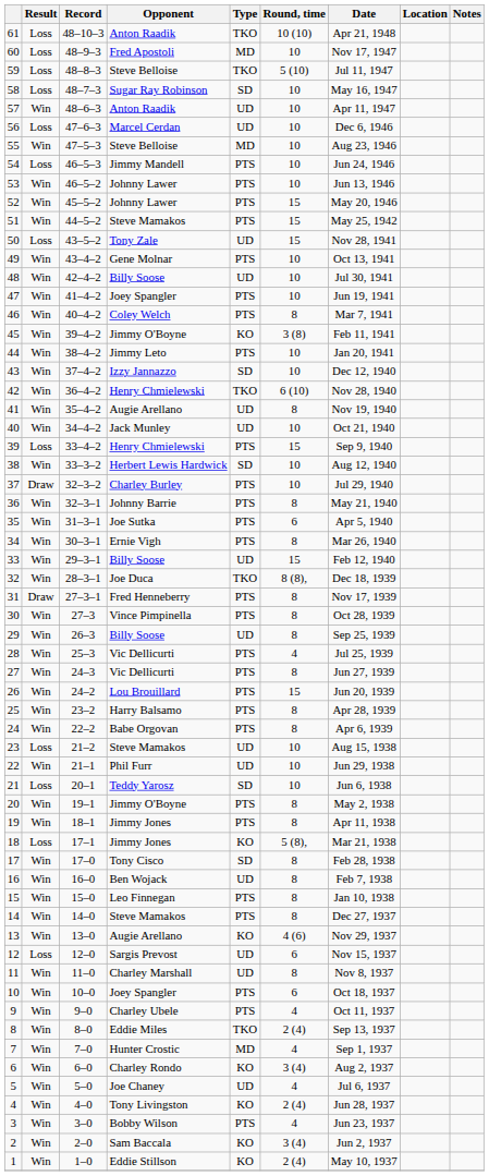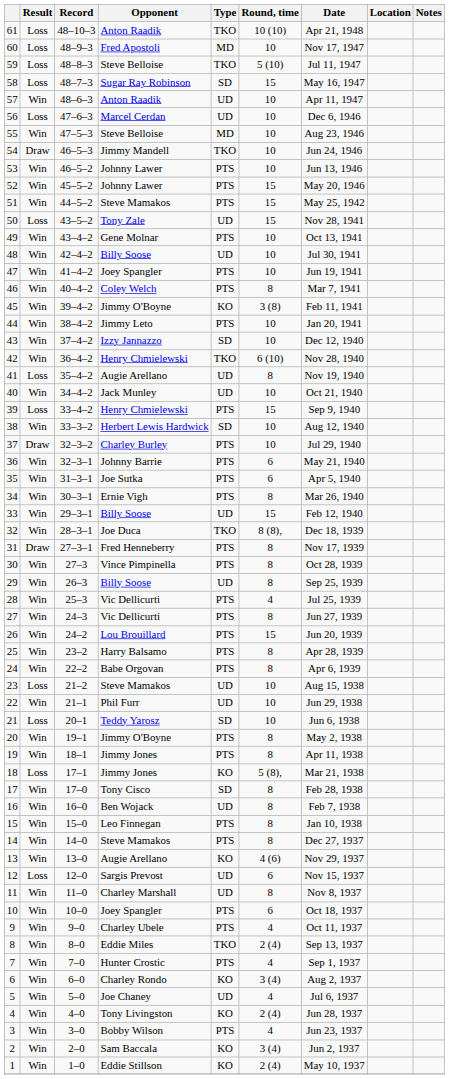 <table class="wikitable" style="text-align:center">
 <tr>
 <th></th>
 <th>Result</th>
 <th>Record</th>
 <th>Opponent</th>
 <th>Type</th>
 <th>Round, time</th>
 <th>Date</th>
 <th>Location</th>
 <th>Notes</th>
 </tr>
 <tr>
 <td>61</td>
 <td>Loss</td>
 <td>48–10–3</td>
 <td align=left><a href='#'>Anton Raadik</a></td>
 <td>TKO</td>
 <td>10 (10)</td>
 <td>Apr 21, 1948</td>
 <td style="text-align:left;"></td>
 <td></td>
 </tr>
 <tr>
 <td>60</td>
 <td>Loss</td>
 <td>48–9–3</td>
 <td align=left><a href='#'>Fred Apostoli</a></td>
 <td>MD</td>
 <td>10</td>
 <td>Nov 17, 1947</td>
 <td style="text-align:left;"></td>
 <td></td>
 </tr>
 <tr>
 <td>59</td>
 <td>Loss</td>
 <td>48–8–3</td>
 <td align=left>Steve Belloise</td>
 <td>TKO</td>
 <td>5 (10)</td>
 <td>Jul 11, 1947</td>
 <td style="text-align:left;"></td>
 <td></td>
 </tr>
 <tr>
 <td>58</td>
 <td>Loss</td>
 <td>48–7–3</td>
 <td align=left><a href='#'>Sugar Ray Robinson</a></td>
 <td>SD</td>
-<td>10</td>
+<td>15</td>
 <td>May 16, 1947</td>
 <td style="text-align:left;"></td>
 <td></td>
 </tr>
 <tr>
 <td>57</td>
 <td>Win</td>
 <td>48–6–3</td>
 <td align=left><a href='#'>Anton Raadik</a></td>
 <td>UD</td>
 <td>10</td>
 <td>Apr 11, 1947</td>
 <td style="text-align:left;"></td>
 <td></td>
 </tr>
 <tr>
 <td>56</td>
 <td>Loss</td>
 <td>47–6–3</td>
 <td align=left><a href='#'>Marcel Cerdan</a></td>
 <td>UD</td>
 <td>10</td>
 <td>Dec 6, 1946</td>
 <td style="text-align:left;"></td>
 <td></td>
 </tr>
 <tr>
 <td>55</td>
 <td>Win</td>
 <td>47–5–3</td>
 <td align=left>Steve Belloise</td>
 <td>MD</td>
 <td>10</td>
 <td>Aug 23, 1946</td>
 <td style="text-align:left;"></td>
 <td></td>
 </tr>
 <tr>
 <td>54</td>
-<td>Loss</td>
+<td>Draw</td>
 <td>46–5–3</td>
 <td align=left>Jimmy Mandell</td>
-<td>PTS</td>
+<td>TKO</td>
 <td>10</td>
 <td>Jun 24, 1946</td>
 <td style="text-align:left;"></td>
 <td></td>
 </tr>
 <tr>
 <td>53</td>
 <td>Win</td>
 <td>46–5–2</td>
 <td align=left>Johnny Lawer</td>
 <td>PTS</td>
 <td>10</td>
 <td>Jun 13, 1946</td>
 <td style="text-align:left;"></td>
 <td></td>
 </tr>
 <tr>
 <td>52</td>
 <td>Win</td>
 <td>45–5–2</td>
 <td align=left>Johnny Lawer</td>
 <td>PTS</td>
 <td>15</td>
 <td>May 20, 1946</td>
 <td style="text-align:left;"></td>
 <td></td>
 </tr>
 <tr>
 <td>51</td>
 <td>Win</td>
 <td>44–5–2</td>
 <td align=left>Steve Mamakos</td>
 <td>PTS</td>
 <td>15</td>
 <td>May 25, 1942</td>
 <td style="text-align:left;"></td>
 <td></td>
 </tr>
 <tr>
 <td>50</td>
 <td>Loss</td>
 <td>43–5–2</td>
 <td align=left><a href='#'>Tony Zale</a></td>
 <td>UD</td>
 <td>15</td>
 <td>Nov 28, 1941</td>
 <td style="text-align:left;"></td>
 <td style="text-align:left;"></td>
 </tr>
 <tr>
 <td>49</td>
 <td>Win</td>
 <td>43–4–2</td>
 <td align=left>Gene Molnar</td>
 <td>PTS</td>
 <td>10</td>
 <td>Oct 13, 1941</td>
 <td style="text-align:left;"></td>
 <td></td>
 </tr>
 <tr>
 <td>48</td>
 <td>Win</td>
 <td>42–4–2</td>
 <td align=left><a href='#'>Billy Soose</a></td>
 <td>UD</td>
 <td>10</td>
 <td>Jul 30, 1941</td>
 <td style="text-align:left;"></td>
 <td></td>
 </tr>
 <tr>
 <td>47</td>
 <td>Win</td>
 <td>41–4–2</td>
 <td align=left>Joey Spangler</td>
 <td>PTS</td>
 <td>10</td>
 <td>Jun 19, 1941</td>
 <td style="text-align:left;"></td>
 <td></td>
 </tr>
 <tr>
 <td>46</td>
 <td>Win</td>
 <td>40–4–2</td>
 <td align=left><a href='#'>Coley Welch</a></td>
 <td>PTS</td>
 <td>8</td>
 <td>Mar 7, 1941</td>
 <td style="text-align:left;"></td>
 <td></td>
 </tr>
 <tr>
 <td>45</td>
 <td>Win</td>
 <td>39–4–2</td>
 <td align=left>Jimmy O'Boyne</td>
 <td>KO</td>
 <td>3 (8)</td>
 <td>Feb 11, 1941</td>
 <td style="text-align:left;"></td>
 <td></td>
 </tr>
 <tr>
 <td>44</td>
 <td>Win</td>
 <td>38–4–2</td>
 <td align=left>Jimmy Leto</td>
 <td>PTS</td>
 <td>10</td>
 <td>Jan 20, 1941</td>
 <td style="text-align:left;"></td>
 <td></td>
 </tr>
 <tr>
 <td>43</td>
 <td>Win</td>
 <td>37–4–2</td>
 <td align=left><a href='#'>Izzy Jannazzo</a></td>
 <td>SD</td>
 <td>10</td>
 <td>Dec 12, 1940</td>
 <td style="text-align:left;"></td>
 <td></td>
 </tr>
 <tr>
 <td>42</td>
 <td>Win</td>
 <td>36–4–2</td>
 <td align=left><a href='#'>Henry Chmielewski</a></td>
 <td>TKO</td>
 <td>6 (10)</td>
 <td>Nov 28, 1940</td>
 <td style="text-align:left;"></td>
 <td></td>
 </tr>
 <tr>
 <td>41</td>
-<td>Win</td>
+<td>Loss</td>
 <td>35–4–2</td>
 <td align=left>Augie Arellano</td>
 <td>UD</td>
 <td>8</td>
 <td>Nov 19, 1940</td>
 <td style="text-align:left;"></td>
 <td></td>
 </tr>
 <tr>
 <td>40</td>
 <td>Win</td>
 <td>34–4–2</td>
 <td align=left>Jack Munley</td>
 <td>UD</td>
 <td>10</td>
 <td>Oct 21, 1940</td>
 <td style="text-align:left;"></td>
 <td></td>
 </tr>
 <tr>
 <td>39</td>
 <td>Loss</td>
 <td>33–4–2</td>
 <td align=left><a href='#'>Henry Chmielewski</a></td>
 <td>PTS</td>
 <td>15</td>
 <td>Sep 9, 1940</td>
 <td style="text-align:left;"></td>
 <td></td>
 </tr>
 <tr>
 <td>38</td>
 <td>Win</td>
 <td>33–3–2</td>
 <td align=left><a href='#'>Herbert Lewis Hardwick</a></td>
 <td>SD</td>
 <td>10</td>
 <td>Aug 12, 1940</td>
 <td style="text-align:left;"></td>
 <td></td>
 </tr>
 <tr>
 <td>37</td>
 <td>Draw</td>
 <td>32–3–2</td>
 <td align=left><a href='#'>Charley Burley</a></td>
 <td>PTS</td>
 <td>10</td>
 <td>Jul 29, 1940</td>
 <td style="text-align:left;"></td>
 <td></td>
 </tr>
 <tr>
 <td>36</td>
 <td>Win</td>
 <td>32–3–1</td>
 <td align=left>Johnny Barrie</td>
 <td>PTS</td>
-<td>8</td>
+<td>6</td>
 <td>May 21, 1940</td>
 <td style="text-align:left;"></td>
 <td></td>
 </tr>
 <tr>
 <td>35</td>
 <td>Win</td>
 <td>31–3–1</td>
 <td align=left>Joe Sutka</td>
 <td>PTS</td>
 <td>6</td>
 <td>Apr 5, 1940</td>
 <td style="text-align:left;"></td>
 <td></td>
 </tr>
 <tr>
 <td>34</td>
 <td>Win</td>
 <td>30–3–1</td>
 <td align=left>Ernie Vigh</td>
 <td>PTS</td>
 <td>8</td>
 <td>Mar 26, 1940</td>
 <td style="text-align:left;"></td>
 <td></td>
 </tr>
 <tr>
 <td>33</td>
 <td>Win</td>
 <td>29–3–1</td>
 <td align=left><a href='#'>Billy Soose</a></td>
 <td>UD</td>
 <td>15</td>
 <td>Feb 12, 1940</td>
 <td style="text-align:left;"></td>
 <td></td>
 </tr>
 <tr>
 <td>32</td>
 <td>Win</td>
 <td>28–3–1</td>
 <td align=left>Joe Duca</td>
 <td>TKO</td>
 <td>8 (8), </td>
 <td>Dec 18, 1939</td>
 <td style="text-align:left;"></td>
 <td></td>
 </tr>
 <tr>
 <td>31</td>
 <td>Draw</td>
 <td>27–3–1</td>
 <td align=left>Fred Henneberry</td>
 <td>PTS</td>
 <td>8</td>
 <td>Nov 17, 1939</td>
 <td style="text-align:left;"></td>
 <td></td>
 </tr>
 <tr>
 <td>30</td>
 <td>Win</td>
 <td>27–3</td>
 <td align=left>Vince Pimpinella</td>
 <td>PTS</td>
 <td>8</td>
 <td>Oct 28, 1939</td>
 <td style="text-align:left;"></td>
 <td></td>
 </tr>
 <tr>
 <td>29</td>
 <td>Win</td>
 <td>26–3</td>
 <td align=left><a href='#'>Billy Soose</a></td>
 <td>UD</td>
 <td>8</td>
 <td>Sep 25, 1939</td>
 <td style="text-align:left;"></td>
 <td></td>
 </tr>
 <tr>
 <td>28</td>
 <td>Win</td>
 <td>25–3</td>
 <td align=left>Vic Dellicurti</td>
 <td>PTS</td>
 <td>4</td>
 <td>Jul 25, 1939</td>
 <td style="text-align:left;"></td>
 <td></td>
 </tr>
 <tr>
 <td>27</td>
 <td>Win</td>
 <td>24–3</td>
 <td align=left>Vic Dellicurti</td>
 <td>PTS</td>
 <td>8</td>
 <td>Jun 27, 1939</td>
 <td style="text-align:left;"></td>
 <td></td>
 </tr>
 <tr>
 <td>26</td>
 <td>Win</td>
 <td>24–2</td>
 <td align=left><a href='#'>Lou Brouillard</a></td>
 <td>PTS</td>
 <td>15</td>
 <td>Jun 20, 1939</td>
 <td style="text-align:left;"></td>
 <td></td>
 </tr>
 <tr>
 <td>25</td>
 <td>Win</td>
 <td>23–2</td>
 <td align=left>Harry Balsamo</td>
 <td>PTS</td>
 <td>8</td>
 <td>Apr 28, 1939</td>
 <td style="text-align:left;"></td>
 <td></td>
 </tr>
 <tr>
 <td>24</td>
 <td>Win</td>
 <td>22–2</td>
 <td align=left>Babe Orgovan</td>
 <td>PTS</td>
 <td>8</td>
 <td>Apr 6, 1939</td>
 <td style="text-align:left;"></td>
 <td></td>
 </tr>
 <tr>
 <td>23</td>
 <td>Loss</td>
 <td>21–2</td>
 <td align=left>Steve Mamakos</td>
 <td>UD</td>
 <td>10</td>
 <td>Aug 15, 1938</td>
 <td style="text-align:left;"></td>
 <td></td>
 </tr>
 <tr>
 <td>22</td>
 <td>Win</td>
 <td>21–1</td>
 <td align=left>Phil Furr</td>
 <td>UD</td>
 <td>10</td>
 <td>Jun 29, 1938</td>
 <td style="text-align:left;"></td>
 <td></td>
 </tr>
 <tr>
 <td>21</td>
 <td>Loss</td>
 <td>20–1</td>
 <td align=left><a href='#'>Teddy Yarosz</a></td>
 <td>SD</td>
 <td>10</td>
 <td>Jun 6, 1938</td>
 <td style="text-align:left;"></td>
 <td></td>
 </tr>
 <tr>
 <td>20</td>
 <td>Win</td>
 <td>19–1</td>
 <td align=left>Jimmy O'Boyne</td>
 <td>PTS</td>
 <td>8</td>
 <td>May 2, 1938</td>
 <td style="text-align:left;"></td>
 <td></td>
 </tr>
 <tr>
 <td>19</td>
 <td>Win</td>
 <td>18–1</td>
 <td align=left>Jimmy Jones</td>
 <td>PTS</td>
 <td>8</td>
 <td>Apr 11, 1938</td>
 <td style="text-align:left;"></td>
 <td></td>
 </tr>
 <tr>
 <td>18</td>
 <td>Loss</td>
 <td>17–1</td>
 <td align=left>Jimmy Jones</td>
 <td>KO</td>
 <td>5 (8), </td>
 <td>Mar 21, 1938</td>
 <td style="text-align:left;"></td>
 <td></td>
 </tr>
 <tr>
 <td>17</td>
 <td>Win</td>
 <td>17–0</td>
 <td align=left>Tony Cisco</td>
 <td>SD</td>
 <td>8</td>
 <td>Feb 28, 1938</td>
 <td style="text-align:left;"></td>
 <td></td>
 </tr>
 <tr>
 <td>16</td>
 <td>Win</td>
 <td>16–0</td>
 <td align=left>Ben Wojack</td>
 <td>UD</td>
 <td>8</td>
 <td>Feb 7, 1938</td>
 <td style="text-align:left;"></td>
 <td></td>
 </tr>
 <tr>
 <td>15</td>
 <td>Win</td>
 <td>15–0</td>
 <td align=left>Leo Finnegan</td>
 <td>PTS</td>
 <td>8</td>
 <td>Jan 10, 1938</td>
 <td style="text-align:left;"></td>
 <td></td>
 </tr>
 <tr>
 <td>14</td>
 <td>Win</td>
 <td>14–0</td>
 <td align=left>Steve Mamakos</td>
 <td>PTS</td>
 <td>8</td>
 <td>Dec 27, 1937</td>
 <td style="text-align:left;"></td>
 <td></td>
 </tr>
 <tr>
 <td>13</td>
 <td>Win</td>
 <td>13–0</td>
 <td align=left>Augie Arellano</td>
 <td>KO</td>
 <td>4 (6)</td>
 <td>Nov 29, 1937</td>
 <td style="text-align:left;"></td>
 <td></td>
 </tr>
 <tr>
 <td>12</td>
 <td>Loss</td>
 <td>12–0</td>
 <td align=left>Sargis Prevost</td>
 <td>UD</td>
 <td>6</td>
 <td>Nov 15, 1937</td>
 <td style="text-align:left;"></td>
 <td></td>
 </tr>
 <tr>
 <td>11</td>
 <td>Win</td>
 <td>11–0</td>
 <td align=left>Charley Marshall</td>
 <td>UD</td>
 <td>8</td>
 <td>Nov 8, 1937</td>
 <td style="text-align:left;"></td>
 <td></td>
 </tr>
 <tr>
 <td>10</td>
 <td>Win</td>
 <td>10–0</td>
 <td align=left>Joey Spangler</td>
 <td>PTS</td>
 <td>6</td>
 <td>Oct 18, 1937</td>
 <td style="text-align:left;"></td>
 <td></td>
 </tr>
 <tr>
 <td>9</td>
 <td>Win</td>
 <td>9–0</td>
 <td align=left>Charley Ubele</td>
 <td>PTS</td>
 <td>4</td>
 <td>Oct 11, 1937</td>
 <td style="text-align:left;"></td>
 <td></td>
 </tr>
 <tr>
 <td>8</td>
 <td>Win</td>
 <td>8–0</td>
 <td align=left>Eddie Miles</td>
 <td>TKO</td>
 <td>2 (4)</td>
 <td>Sep 13, 1937</td>
 <td style="text-align:left;"></td>
 <td></td>
 </tr>
 <tr>
 <td>7</td>
 <td>Win</td>
 <td>7–0</td>
 <td align=left>Hunter Crostic</td>
-<td>MD</td>
+<td>PTS</td>
 <td>4</td>
 <td>Sep 1, 1937</td>
 <td style="text-align:left;"></td>
 <td></td>
 </tr>
 <tr>
 <td>6</td>
 <td>Win</td>
 <td>6–0</td>
 <td align=left>Charley Rondo</td>
 <td>KO</td>
 <td>3 (4)</td>
 <td>Aug 2, 1937</td>
 <td style="text-align:left;"></td>
 <td></td>
 </tr>
 <tr>
 <td>5</td>
 <td>Win</td>
 <td>5–0</td>
 <td align=left>Joe Chaney</td>
 <td>UD</td>
 <td>4</td>
 <td>Jul 6, 1937</td>
 <td style="text-align:left;"></td>
 <td></td>
 </tr>
 <tr>
 <td>4</td>
 <td>Win</td>
 <td>4–0</td>
 <td align=left>Tony Livingston</td>
 <td>KO</td>
 <td>2 (4)</td>
 <td>Jun 28, 1937</td>
 <td style="text-align:left;"></td>
 <td></td>
 </tr>
 <tr>
 <td>3</td>
 <td>Win</td>
 <td>3–0</td>
 <td align=left>Bobby Wilson</td>
 <td>PTS</td>
 <td>4</td>
 <td>Jun 23, 1937</td>
 <td style="text-align:left;"></td>
 <td></td>
 </tr>
 <tr>
 <td>2</td>
 <td>Win</td>
 <td>2–0</td>
 <td align=left>Sam Baccala</td>
 <td>KO</td>
 <td>3 (4)</td>
 <td>Jun 2, 1937</td>
 <td style="text-align:left;"></td>
 <td></td>
 </tr>
 <tr>
 <td>1</td>
 <td>Win</td>
 <td>1–0</td>
 <td align=left>Eddie Stillson</td>
 <td>KO</td>
 <td>2 (4)</td>
 <td>May 10, 1937</td>
 <td style="text-align:left;"></td>
 <td></td>
 </tr>
 <tr>
 </tr>
 </table>
